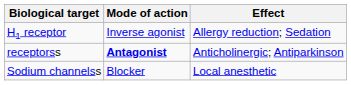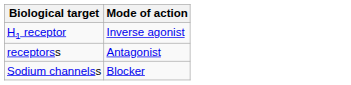 <table class="wikitable">
 <tr>
 <th>Biological target</th>
 <th>Mode of action</th>
-<th>Effect</th>
 </tr>
 <tr>
 <td><a href='#'>H<sub>1</sub> receptor</a></td>
 <td><a href='#'>Inverse agonist</a></td>
-<td><a href='#'>Allergy reduction</a>; <a href='#'>Sedation</a></td>
 </tr>
 <tr>
 <td><a href='#'> receptors</a>s</td>
-<td><strong><a href='#'>Antagonist</a></strong></td>
-<td><a href='#'>Anticholinergic</a>; <a href='#'>Antiparkinson</a></td>
+<td><a href='#'>Antagonist</a></td>
 </tr>
 <tr>
 <td><a href='#'>Sodium channels</a>s</td>
 <td><a href='#'>Blocker</a></td>
-<td><a href='#'>Local anesthetic</a></td>
 </tr>
 </table>
